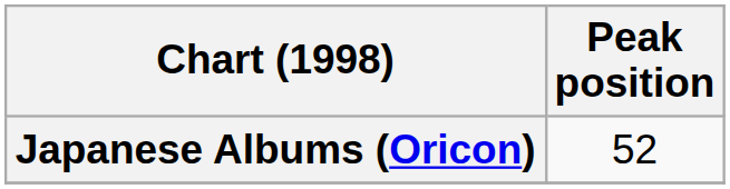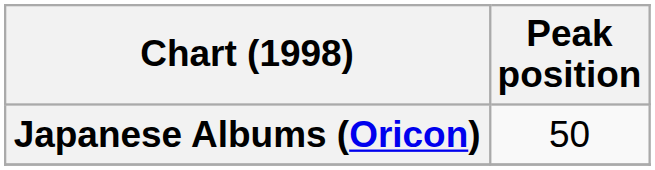 <table class="wikitable sortable plainrowheaders">
 <tr>
 <th>Chart (1998)</th>
 <th>Peak<br>position</th>
 </tr>
 <tr>
 <th scope="row">Japanese Albums (<a href='#'>Oricon</a>)</th>
-<td style="text-align:center;">52</td>
+<td style="text-align:center;">50</td>
 </tr>
 <tr>
 </tr>
 <tr>
 </tr>
 <tr>
 </tr>
 </table>
